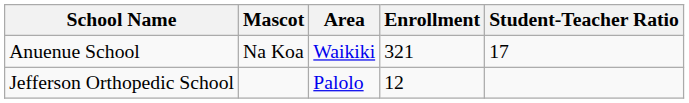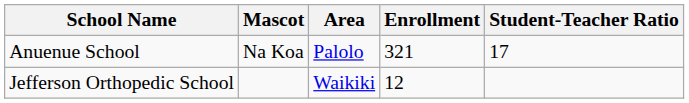 <table class="wikitable">
 <tr>
 <th>School Name</th>
 <th>Mascot</th>
 <th>Area</th>
 <th>Enrollment</th>
 <th>Student-Teacher Ratio</th>
 </tr>
 <tr>
 <td>Anuenue School</td>
 <td>Na Koa</td>
-<td><a href='#'>Waikiki</a></td>
+<td><a href='#'>Palolo</a></td>
 <td>321</td>
 <td>17</td>
 </tr>
 <tr>
 <td>Jefferson Orthopedic School</td>
 <td></td>
-<td><a href='#'>Palolo</a></td>
+<td><a href='#'>Waikiki</a></td>
 <td>12</td>
 <td></td>
 </tr>
 </table>
